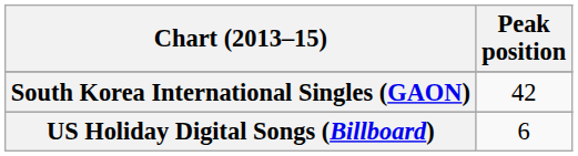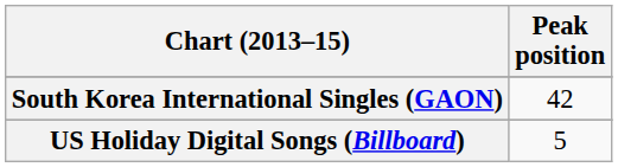 <table class="wikitable sortable plainrowheaders" style="text-align:center;">
 <tr>
 <th scope="col">Chart (2013–15)</th>
 <th scope="col">Peak<br>position</th>
 </tr>
 <tr>
 </tr>
 <tr>
 </tr>
 <tr>
 <th scope="row">South Korea International Singles (<a href='#'>GAON</a>)</th>
 <td style="text-align:center;">42</td>
 </tr>
 <tr>
 </tr>
 <tr>
 <th scope="row">US Holiday Digital Songs (<em><a href='#'>Billboard</a></em>)</th>
-<td style="text-align:center;">6</td>
+<td style="text-align:center;">5</td>
 </tr>
 </table>
